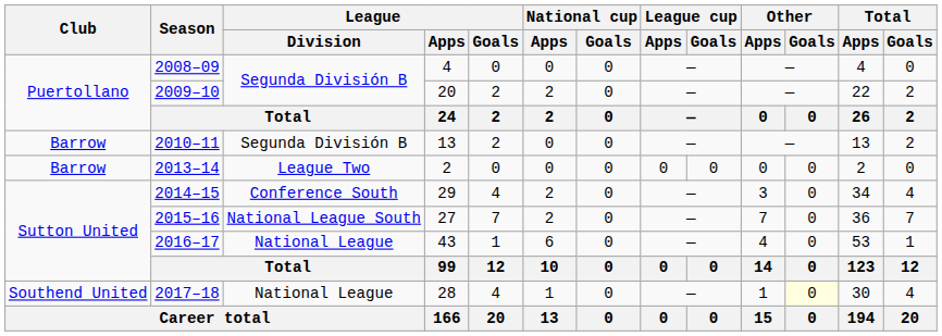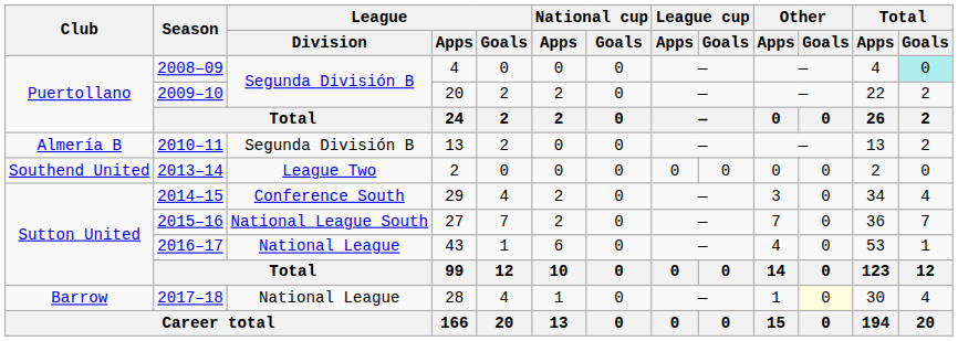 <table class="wikitable" style="text-align:center">
 <tr>
 <th rowspan="2">Club</th>
 <th rowspan="2">Season</th>
 <th colspan="3">League</th>
 <th colspan="2">National cup</th>
 <th colspan="2">League cup</th>
 <th colspan="2">Other</th>
 <th colspan="2">Total</th>
 </tr>
 <tr>
 <th>Division</th>
 <th>Apps</th>
 <th>Goals</th>
 <th>Apps</th>
 <th>Goals</th>
 <th>Apps</th>
 <th>Goals</th>
 <th>Apps</th>
 <th>Goals</th>
 <th>Apps</th>
 <th>Goals</th>
 </tr>
 <tr>
 <td rowspan="3"><a href='#'>Puertollano</a></td>
 <td><a href='#'>2008–09</a></td>
 <td rowspan="2"><a href='#'>Segunda División B</a></td>
 <td>4</td>
 <td>0</td>
 <td>0</td>
 <td>0</td>
 <td colspan="2">—</td>
 <td colspan="2">—</td>
 <td>4</td>
-<td>0</td>
+<td style="background: paleturquoise;">0</td>
 </tr>
 <tr>
 <td><a href='#'>2009–10</a></td>
 <td>20</td>
 <td>2</td>
 <td>2</td>
 <td>0</td>
 <td colspan="2">—</td>
 <td colspan="2">—</td>
 <td>22</td>
 <td>2</td>
 </tr>
 <tr>
 <th colspan="2">Total</th>
 <th>24</th>
 <th>2</th>
 <th>2</th>
 <th>0</th>
 <th colspan="2">—</th>
 <th>0</th>
 <th>0</th>
 <th>26</th>
 <th>2</th>
 </tr>
 <tr>
-<td><a href='#'>Barrow</a></td>
+<td><a href='#'>Almería B</a></td>
 <td><a href='#'>2010–11</a></td>
 <td>Segunda División B</td>
 <td>13</td>
 <td>2</td>
 <td>0</td>
 <td>0</td>
 <td colspan="2">—</td>
 <td colspan="2">—</td>
 <td>13</td>
 <td>2</td>
 </tr>
 <tr>
-<td><a href='#'>Barrow</a></td>
+<td><a href='#'>Southend United</a></td>
 <td><a href='#'>2013–14</a></td>
 <td><a href='#'>League Two</a></td>
 <td>2</td>
 <td>0</td>
 <td>0</td>
 <td>0</td>
 <td>0</td>
 <td>0</td>
 <td>0</td>
 <td>0</td>
 <td>2</td>
 <td>0</td>
 </tr>
 <tr>
 <td rowspan="4"><a href='#'>Sutton United</a></td>
 <td><a href='#'>2014–15</a></td>
 <td><a href='#'>Conference South</a></td>
 <td>29</td>
 <td>4</td>
 <td>2</td>
 <td>0</td>
 <td colspan="2">—</td>
 <td>3</td>
 <td>0</td>
 <td>34</td>
 <td>4</td>
 </tr>
 <tr>
 <td><a href='#'>2015–16</a></td>
 <td><a href='#'>National League South</a></td>
 <td>27</td>
 <td>7</td>
 <td>2</td>
 <td>0</td>
 <td colspan="2">—</td>
 <td>7</td>
 <td>0</td>
 <td>36</td>
 <td>7</td>
 </tr>
 <tr>
 <td><a href='#'>2016–17</a></td>
 <td><a href='#'>National League</a></td>
 <td>43</td>
 <td>1</td>
 <td>6</td>
 <td>0</td>
 <td colspan="2">—</td>
 <td>4</td>
 <td>0</td>
 <td>53</td>
 <td>1</td>
 </tr>
 <tr>
 <th colspan="2">Total</th>
 <th>99</th>
 <th>12</th>
 <th>10</th>
 <th>0</th>
 <th>0</th>
 <th>0</th>
 <th>14</th>
 <th>0</th>
 <th>123</th>
 <th>12</th>
 </tr>
 <tr>
-<td><a href='#'>Southend United</a></td>
+<td><a href='#'>Barrow</a></td>
 <td><a href='#'>2017–18</a></td>
 <td>National League</td>
 <td>28</td>
 <td>4</td>
 <td>1</td>
 <td>0</td>
 <td colspan="2">—</td>
 <td>1</td>
 <td style="background: lightyellow;">0</td>
 <td>30</td>
 <td>4</td>
 </tr>
 <tr>
 <th colspan="3">Career total</th>
 <th>166</th>
 <th>20</th>
 <th>13</th>
 <th>0</th>
 <th>0</th>
 <th>0</th>
 <th>15</th>
 <th>0</th>
 <th>194</th>
 <th>20</th>
 </tr>
 </table>
